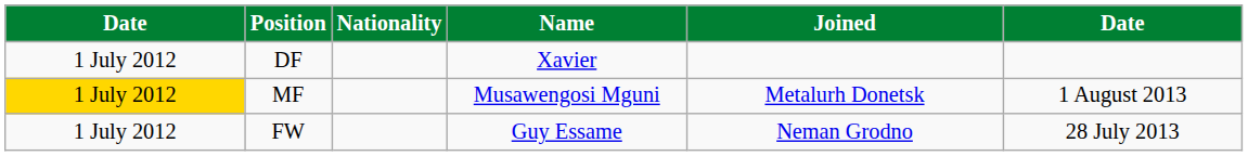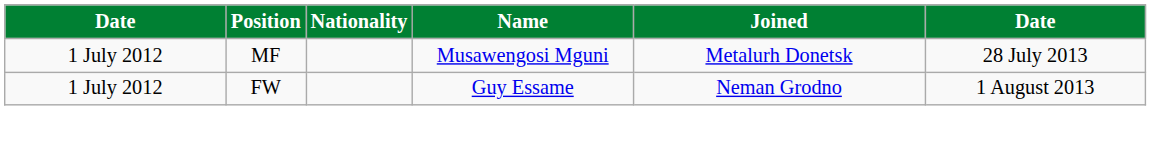 <table class="wikitable"  style="text-align:center; font-size:90%; ">
 <tr>
 <th style="background:#008033; color:white; width:150px;">Date</th>
 <th style="background:#008033; color:white; width:50px;">Position</th>
 <th style="background:#008033; color:white; width:50px;">Nationality</th>
 <th style="background:#008033; color:white; width:150px;">Name</th>
 <th style="background:#008033; color:white; width:200px;">Joined</th>
 <th style="background:#008033; color:white; width:150px;">Date</th>
 </tr>
 <tr>
 <td>1 July 2012</td>
-<td>DF</td>
-<td></td>
-<td><a href='#'>Xavier</a></td>
-<td></td>
-<td></td>
-</tr>
-<tr>
-<td style="background: gold;">1 July 2012</td>
 <td>MF</td>
 <td></td>
 <td><a href='#'>Musawengosi Mguni</a></td>
 <td><a href='#'>Metalurh Donetsk</a></td>
-<td>1 August 2013</td>
+<td>28 July 2013</td>
 </tr>
 <tr>
 <td>1 July 2012</td>
 <td>FW</td>
 <td></td>
 <td><a href='#'>Guy Essame</a></td>
 <td><a href='#'>Neman Grodno</a></td>
-<td>28 July 2013</td>
+<td>1 August 2013</td>
 </tr>
 </table>
